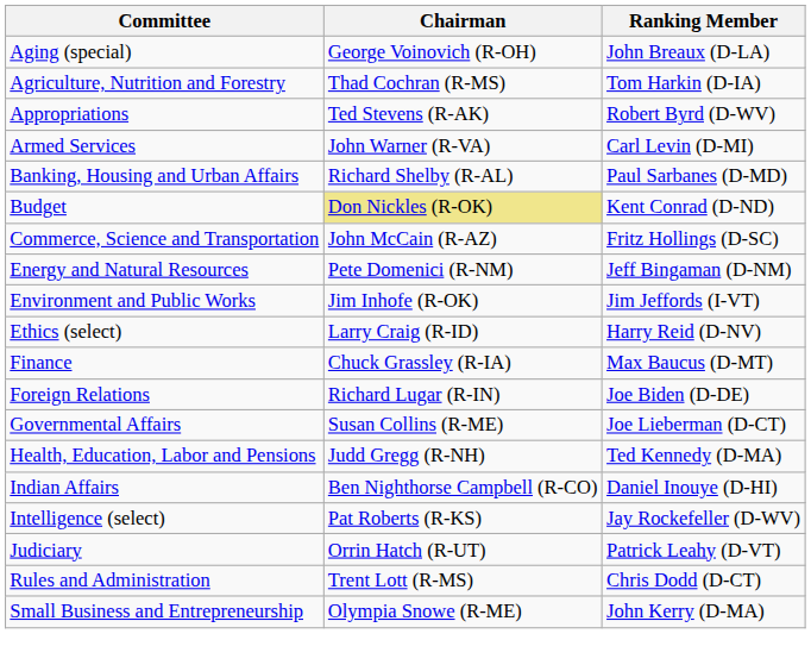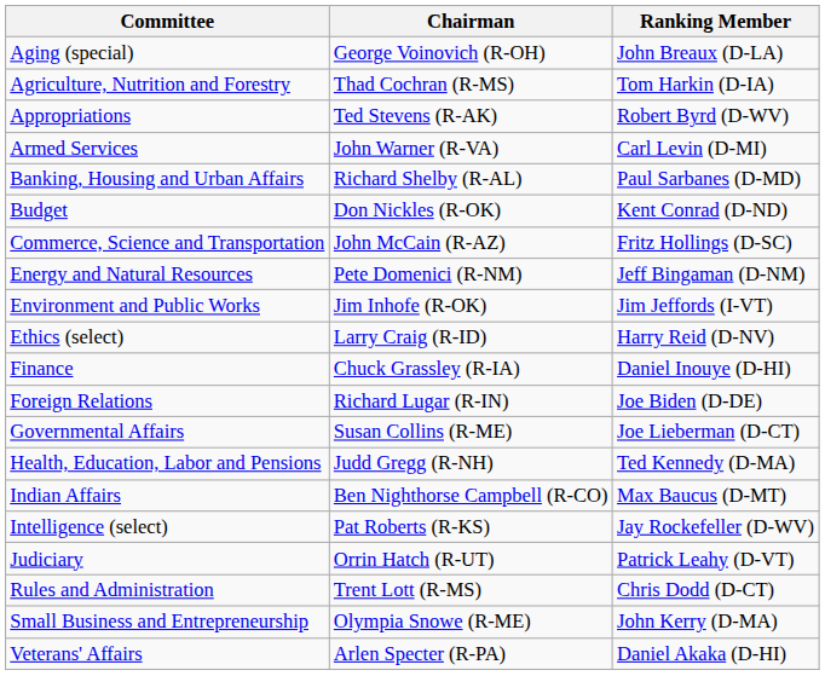 <table class="wikitable">
 <tr>
 <th>Committee</th>
 <th>Chairman</th>
 <th>Ranking Member</th>
 </tr>
 <tr>
 <td><a href='#'>Aging</a> (special)</td>
 <td><a href='#'>George Voinovich</a> (R-OH)</td>
 <td><a href='#'>John Breaux</a> (D-LA)</td>
 </tr>
 <tr>
 <td><a href='#'>Agriculture, Nutrition and Forestry</a></td>
 <td><a href='#'>Thad Cochran</a> (R-MS)</td>
 <td><a href='#'>Tom Harkin</a> (D-IA)</td>
 </tr>
 <tr>
 <td><a href='#'>Appropriations</a></td>
 <td><a href='#'>Ted Stevens</a> (R-AK)</td>
 <td><a href='#'>Robert Byrd</a> (D-WV)</td>
 </tr>
 <tr>
 <td><a href='#'>Armed Services</a></td>
 <td><a href='#'>John Warner</a> (R-VA)</td>
 <td><a href='#'>Carl Levin</a> (D-MI)</td>
 </tr>
 <tr>
 <td><a href='#'>Banking, Housing and Urban Affairs</a></td>
 <td><a href='#'>Richard Shelby</a> (R-AL)</td>
 <td><a href='#'>Paul Sarbanes</a> (D-MD)</td>
 </tr>
 <tr>
 <td><a href='#'>Budget</a></td>
-<td style="background: khaki;"><a href='#'>Don Nickles</a> (R-OK)</td>
+<td><a href='#'>Don Nickles</a> (R-OK)</td>
 <td><a href='#'>Kent Conrad</a> (D-ND)</td>
 </tr>
 <tr>
 <td><a href='#'>Commerce, Science and Transportation</a></td>
 <td><a href='#'>John McCain</a> (R-AZ)</td>
 <td><a href='#'>Fritz Hollings</a> (D-SC)</td>
 </tr>
 <tr>
 <td><a href='#'>Energy and Natural Resources</a></td>
 <td><a href='#'>Pete Domenici</a> (R-NM)</td>
 <td><a href='#'>Jeff Bingaman</a> (D-NM)</td>
 </tr>
 <tr>
 <td><a href='#'>Environment and Public Works</a></td>
 <td><a href='#'>Jim Inhofe</a> (R-OK)</td>
 <td><a href='#'>Jim Jeffords</a> (I-VT)</td>
 </tr>
 <tr>
 <td><a href='#'>Ethics</a> (select)</td>
 <td><a href='#'>Larry Craig</a> (R-ID)</td>
 <td><a href='#'>Harry Reid</a> (D-NV)</td>
 </tr>
 <tr>
 <td><a href='#'>Finance</a></td>
 <td><a href='#'>Chuck Grassley</a> (R-IA)</td>
-<td><a href='#'>Max Baucus</a> (D-MT)</td>
+<td><a href='#'>Daniel Inouye</a> (D-HI)</td>
 </tr>
 <tr>
 <td><a href='#'>Foreign Relations</a></td>
 <td><a href='#'>Richard Lugar</a> (R-IN)</td>
 <td><a href='#'>Joe Biden</a> (D-DE)</td>
 </tr>
 <tr>
 <td><a href='#'>Governmental Affairs</a></td>
 <td><a href='#'>Susan Collins</a> (R-ME)</td>
 <td><a href='#'>Joe Lieberman</a> (D-CT)</td>
 </tr>
 <tr>
 <td><a href='#'>Health, Education, Labor and Pensions</a></td>
 <td><a href='#'>Judd Gregg</a> (R-NH)</td>
 <td><a href='#'>Ted Kennedy</a> (D-MA)</td>
 </tr>
 <tr>
 <td><a href='#'>Indian Affairs</a></td>
 <td><a href='#'>Ben Nighthorse Campbell</a> (R-CO)</td>
-<td><a href='#'>Daniel Inouye</a> (D-HI)</td>
+<td><a href='#'>Max Baucus</a> (D-MT)</td>
 </tr>
 <tr>
 <td><a href='#'>Intelligence</a> (select)</td>
 <td><a href='#'>Pat Roberts</a> (R-KS)</td>
 <td><a href='#'>Jay Rockefeller</a> (D-WV)</td>
 </tr>
 <tr>
 <td><a href='#'>Judiciary</a></td>
 <td><a href='#'>Orrin Hatch</a> (R-UT)</td>
 <td><a href='#'>Patrick Leahy</a> (D-VT)</td>
 </tr>
 <tr>
 <td><a href='#'>Rules and Administration</a></td>
 <td><a href='#'>Trent Lott</a> (R-MS)</td>
 <td><a href='#'>Chris Dodd</a> (D-CT)</td>
 </tr>
 <tr>
 <td><a href='#'>Small Business and Entrepreneurship</a></td>
 <td><a href='#'>Olympia Snowe</a> (R-ME)</td>
 <td><a href='#'>John Kerry</a> (D-MA)</td>
 </tr>
+<tr>
+<td><a href='#'>Veterans' Affairs</a></td>
+<td><a href='#'>Arlen Specter</a> (R-PA)</td>
+<td><a href='#'>Daniel Akaka</a> (D-HI)</td>
+</tr>
 </table>
